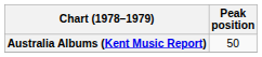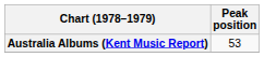 <table class="wikitable sortable plainrowheaders" style="text-align:center">
 <tr>
 <th scope="col">Chart (1978–1979)</th>
 <th scope="col">Peak<br>position</th>
 </tr>
 <tr>
 <th scope="row">Australia Albums (<a href='#'>Kent Music Report</a>)</th>
-<td>50</td>
+<td>53</td>
 </tr>
 <tr>
 </tr>
 <tr>
 </tr>
 <tr>
 </tr>
 <tr>
 </tr>
 </table>
